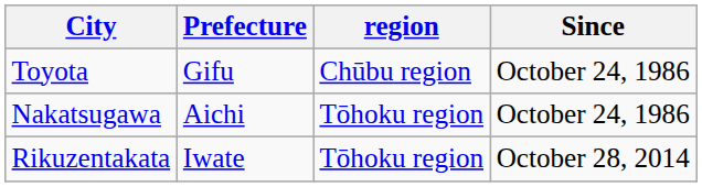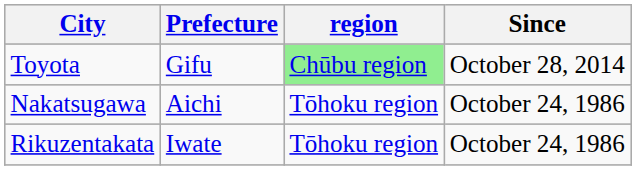 <table class="wikitable">
 <tr>
 <th><a href='#'>City</a></th>
 <th><a href='#'>Prefecture</a></th>
 <th><a href='#'>region</a></th>
 <th>Since</th>
 </tr>
 <tr>
 <td><a href='#'>Toyota</a></td>
 <td> <a href='#'>Gifu</a></td>
-<td><a href='#'>Chūbu region</a></td>
-<td>October 24, 1986</td>
+<td style="background: lightgreen;"><a href='#'>Chūbu region</a></td>
+<td>October 28, 2014</td>
 </tr>
 <tr>
 <td><a href='#'>Nakatsugawa</a></td>
 <td> <a href='#'>Aichi</a></td>
 <td><a href='#'>Tōhoku region</a></td>
 <td>October 24, 1986</td>
 </tr>
 <tr>
 <td><a href='#'>Rikuzentakata</a></td>
 <td> <a href='#'>Iwate</a></td>
 <td><a href='#'>Tōhoku region</a></td>
-<td>October 28, 2014</td>
+<td>October 24, 1986</td>
 </tr>
 </table>
